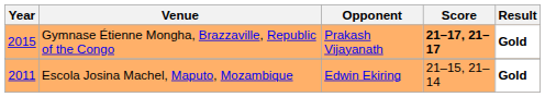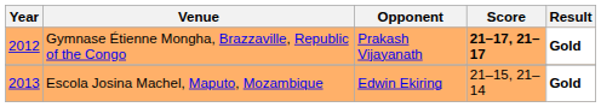 <table class="sortable wikitable" style="font-size: 90%;">
 <tr>
 <th>Year</th>
 <th>Venue</th>
 <th>Opponent</th>
 <th>Score</th>
 <th>Result</th>
 </tr>
 <tr style="background:#FFB069">
-<td align="center"><a href='#'>2015</a></td>
+<td align="center"><a href='#'>2012</a></td>
 <td align="left">Gymnase Étienne Mongha, <a href='#'>Brazzaville</a>, <a href='#'>Republic of the Congo</a></td>
 <td align="left"> <a href='#'>Prakash Vijayanath</a></td>
 <td align="left"><strong>21–17, 21–17</strong></td>
 <td style="text-align:left; background:white"> <strong>Gold</strong></td>
 </tr>
 <tr>
 </tr>
 <tr style="background:#FFB069">
-<td align="center"><a href='#'>2011</a></td>
+<td align="center"><a href='#'>2013</a></td>
 <td align="left">Escola Josina Machel, <a href='#'>Maputo</a>, <a href='#'>Mozambique</a></td>
 <td align="left"> <a href='#'>Edwin Ekiring</a></td>
 <td align="left">21–15, 21–14</td>
 <td style="text-align:left; background:white"> <strong>Gold</strong></td>
 </tr>
 </table>
